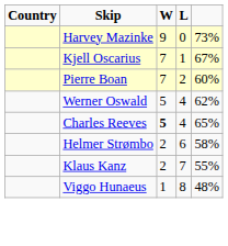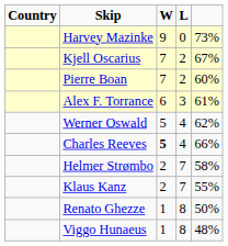 <table class="wikitable">
 <tr align=center>
 <td><strong>Country</strong></td>
 <td><strong>Skip</strong></td>
 <td><strong>W</strong></td>
 <td><strong>L</strong></td>
 <td width=20><strong></strong></td>
 </tr>
 <tr bgcolor="#ffffcc">
 <td></td>
 <td><a href='#'>Harvey Mazinke</a></td>
 <td>9</td>
 <td>0</td>
 <td>73%</td>
 </tr>
 <tr bgcolor="#ffffcc">
 <td></td>
 <td><a href='#'>Kjell Oscarius</a></td>
 <td>7</td>
-<td>1</td>
+<td>2</td>
 <td>67%</td>
 </tr>
 <tr bgcolor="#ffffcc">
 <td></td>
 <td><a href='#'>Pierre Boan</a></td>
 <td>7</td>
 <td>2</td>
 <td>60%</td>
+</tr>
+<tr bgcolor="#ffffcc">
+<td></td>
+<td><a href='#'>Alex F. Torrance</a></td>
+<td>6</td>
+<td>3</td>
+<td>61%</td>
 </tr>
 <tr>
 <td></td>
 <td><a href='#'>Werner Oswald</a></td>
 <td>5</td>
 <td>4</td>
 <td>62%</td>
 </tr>
 <tr>
 <td></td>
 <td><a href='#'>Charles Reeves</a></td>
 <td><strong>5</strong></td>
 <td>4</td>
-<td>65%</td>
+<td>66%</td>
 </tr>
 <tr>
 <td></td>
 <td><a href='#'>Helmer Strømbo</a></td>
 <td>2</td>
-<td>6</td>
+<td>7</td>
 <td>58%</td>
 </tr>
 <tr>
 <td></td>
 <td><a href='#'>Klaus Kanz</a></td>
 <td>2</td>
 <td>7</td>
 <td>55%</td>
 </tr>
 <tr>
 <td></td>
+<td><a href='#'>Renato Ghezze</a></td>
+<td>1</td>
+<td>8</td>
+<td>50%</td>
+</tr>
+<tr>
+<td></td>
 <td><a href='#'>Viggo Hunaeus</a></td>
 <td>1</td>
 <td>8</td>
 <td>48%</td>
 </tr>
 </table>
